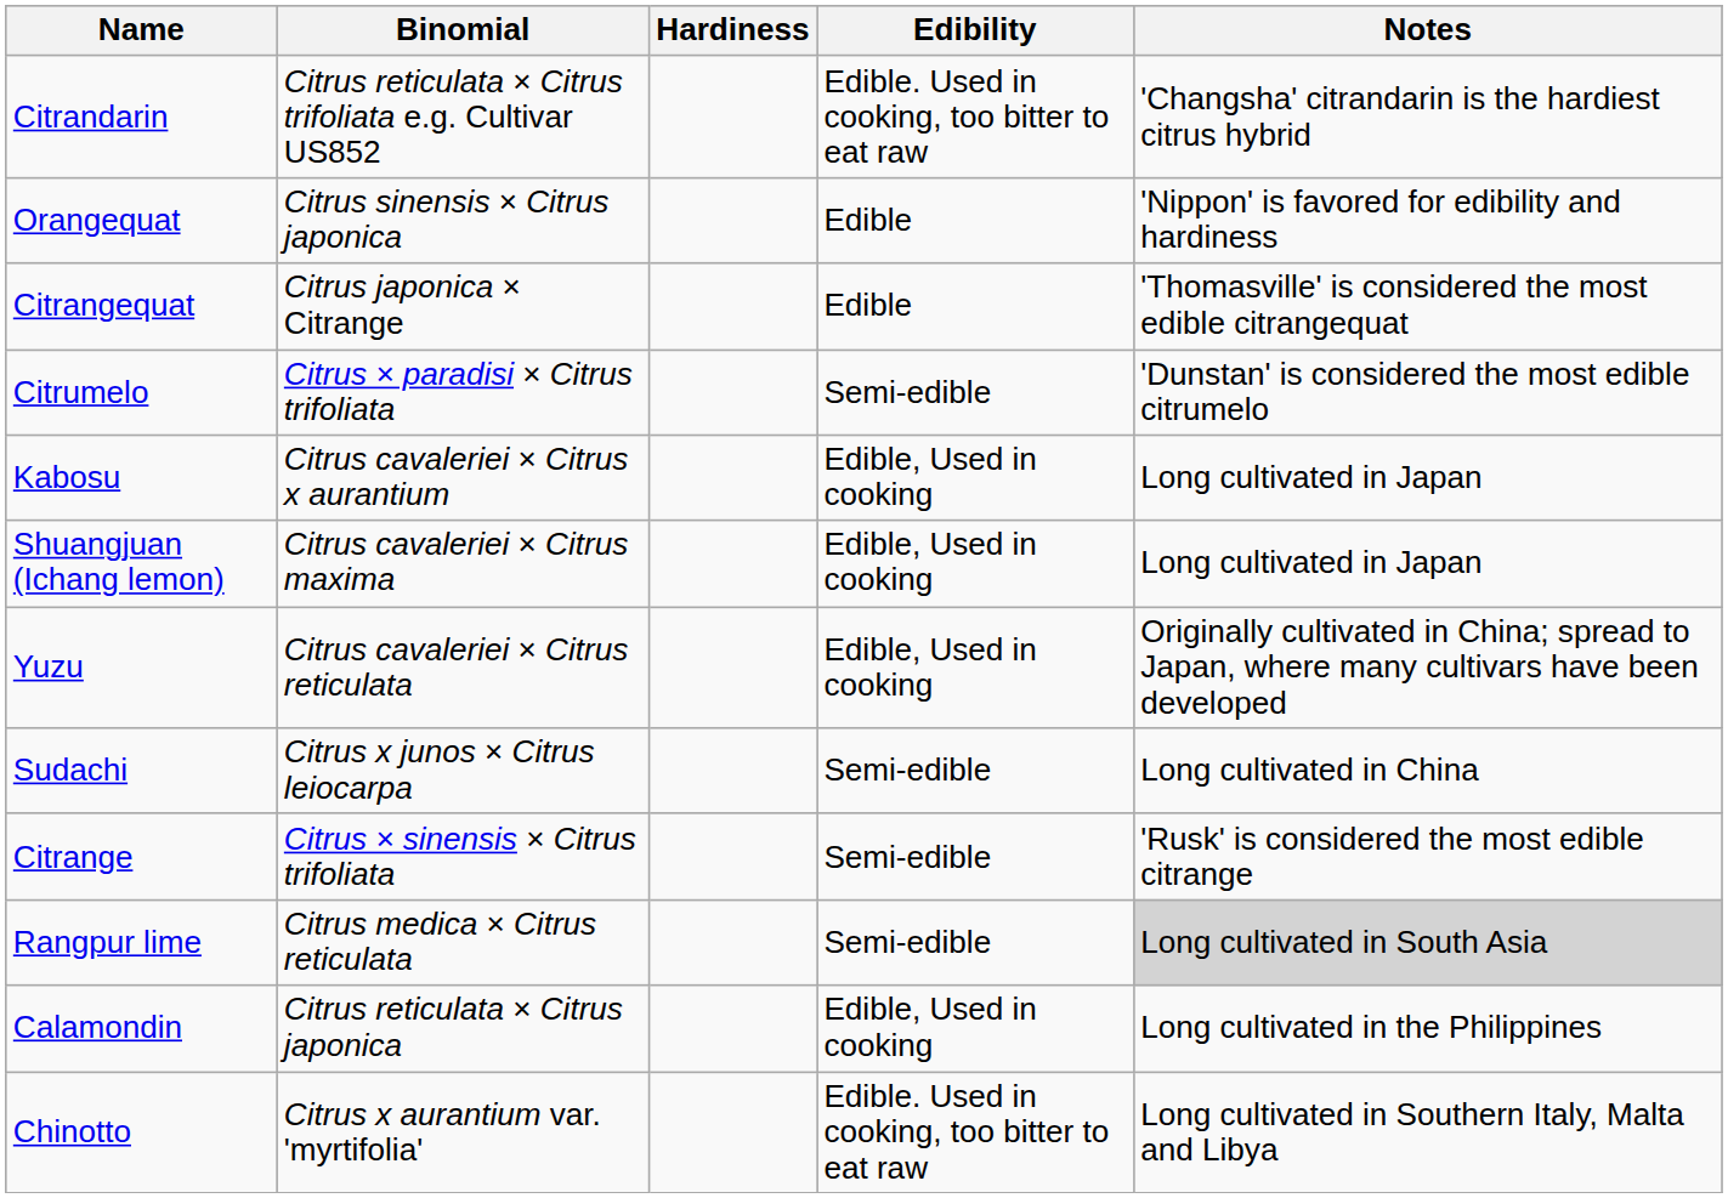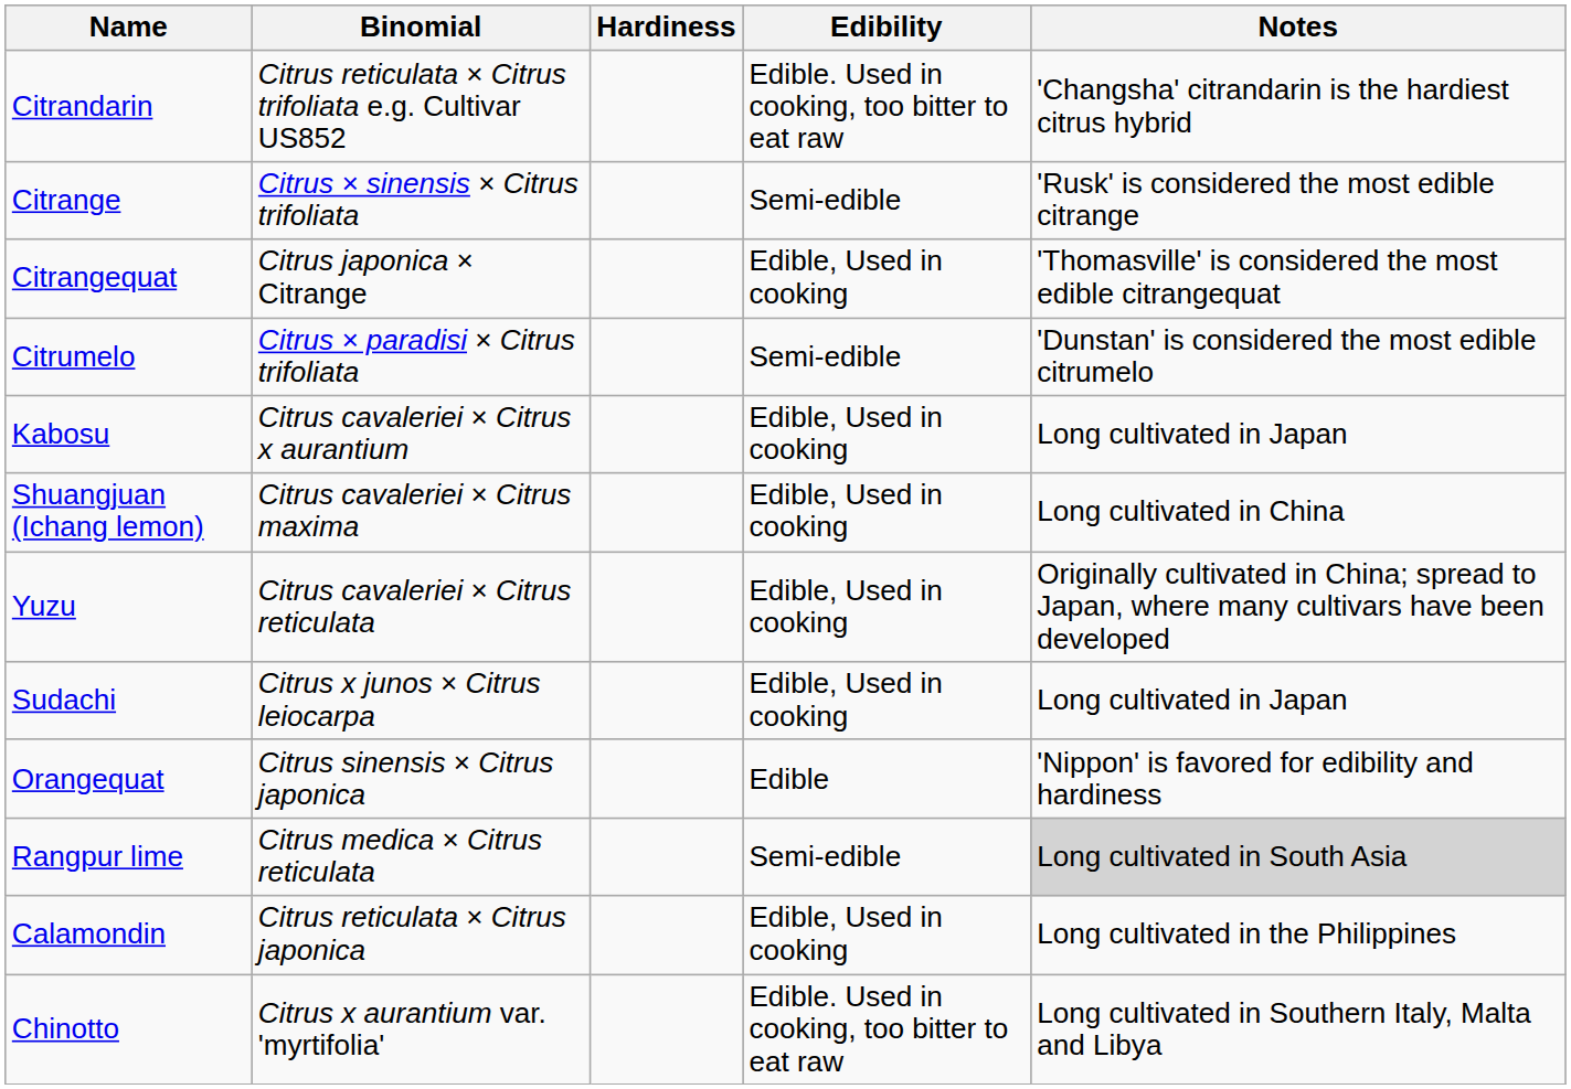 <table class="wikitable sortable" border="1">
 <tr>
 <th>Name</th>
 <th>Binomial</th>
 <th>Hardiness</th>
 <th>Edibility</th>
 <th>Notes</th>
 </tr>
 <tr>
 <td><a href='#'>Citrandarin</a></td>
 <td><em>Citrus reticulata</em> × <em>Citrus trifoliata</em> e.g. Cultivar US852</td>
 <td></td>
 <td>Edible. Used in cooking, too bitter to eat raw</td>
 <td>'Changsha' citrandarin is the hardiest citrus hybrid</td>
 </tr>
 <tr>
-<td><a href='#'>Orangequat</a></td>
-<td><em>Citrus sinensis</em> × <em>Citrus japonica</em></td>
+<td><a href='#'>Citrange</a></td>
+<td><em><a href='#'>Citrus × sinensis</a></em> × <em>Citrus trifoliata</em></td>
 <td></td>
-<td>Edible</td>
-<td>'Nippon' is favored for edibility and hardiness</td>
+<td>Semi-edible</td>
+<td>'Rusk' is considered the most edible citrange</td>
 </tr>
 <tr>
 <td><a href='#'>Citrangequat</a></td>
 <td><em>Citrus japonica</em> × Citrange</td>
 <td></td>
-<td>Edible</td>
+<td>Edible, Used in cooking</td>
 <td>'Thomasville' is considered the most edible citrangequat</td>
 </tr>
 <tr>
 <td><a href='#'>Citrumelo</a></td>
 <td><em><a href='#'>Citrus × paradisi</a></em> × <em>Citrus trifoliata</em></td>
 <td></td>
 <td>Semi-edible</td>
 <td>'Dunstan' is considered the most edible citrumelo</td>
 </tr>
 <tr>
 <td><a href='#'>Kabosu</a></td>
 <td><em>Citrus cavaleriei</em> × <em>Citrus x aurantium</em></td>
 <td></td>
 <td>Edible, Used in cooking</td>
 <td>Long cultivated in Japan</td>
 </tr>
 <tr>
 <td><a href='#'>Shuangjuan (Ichang lemon)</a></td>
 <td><em>Citrus cavaleriei</em> × <em>Citrus maxima</em></td>
 <td></td>
 <td>Edible, Used in cooking</td>
-<td>Long cultivated in Japan</td>
+<td>Long cultivated in China</td>
 </tr>
 <tr>
 <td><a href='#'>Yuzu</a></td>
 <td><em>Citrus cavaleriei</em> × <em>Citrus reticulata</em></td>
 <td></td>
 <td>Edible, Used in cooking</td>
 <td>Originally cultivated in China; spread to Japan, where many cultivars have been developed</td>
 </tr>
 <tr>
 <td><a href='#'>Sudachi</a></td>
 <td><em>Citrus x junos</em> × <em>Citrus leiocarpa</em></td>
 <td></td>
-<td>Semi-edible</td>
-<td>Long cultivated in China</td>
+<td>Edible, Used in cooking</td>
+<td>Long cultivated in Japan</td>
 </tr>
 <tr>
-<td><a href='#'>Citrange</a></td>
-<td><em><a href='#'>Citrus × sinensis</a></em> × <em>Citrus trifoliata</em></td>
+<td><a href='#'>Orangequat</a></td>
+<td><em>Citrus sinensis</em> × <em>Citrus japonica</em></td>
 <td></td>
-<td>Semi-edible</td>
-<td>'Rusk' is considered the most edible citrange</td>
+<td>Edible</td>
+<td>'Nippon' is favored for edibility and hardiness</td>
 </tr>
 <tr>
 <td><a href='#'>Rangpur lime</a></td>
 <td><em>Citrus medica</em> × <em>Citrus reticulata</em></td>
 <td></td>
 <td>Semi-edible</td>
 <td style="background: lightgrey;">Long cultivated in South Asia</td>
 </tr>
 <tr>
 <td><a href='#'>Calamondin</a></td>
 <td><em>Citrus reticulata</em> × <em>Citrus japonica</em></td>
 <td></td>
 <td>Edible, Used in cooking</td>
 <td>Long cultivated in the Philippines</td>
 </tr>
 <tr>
 <td><a href='#'>Chinotto</a></td>
 <td><em>Citrus x aurantium</em> var. 'myrtifolia'</td>
 <td></td>
 <td>Edible. Used in cooking, too bitter to eat raw</td>
 <td>Long cultivated in Southern Italy, Malta and Libya</td>
 </tr>
 </table>
